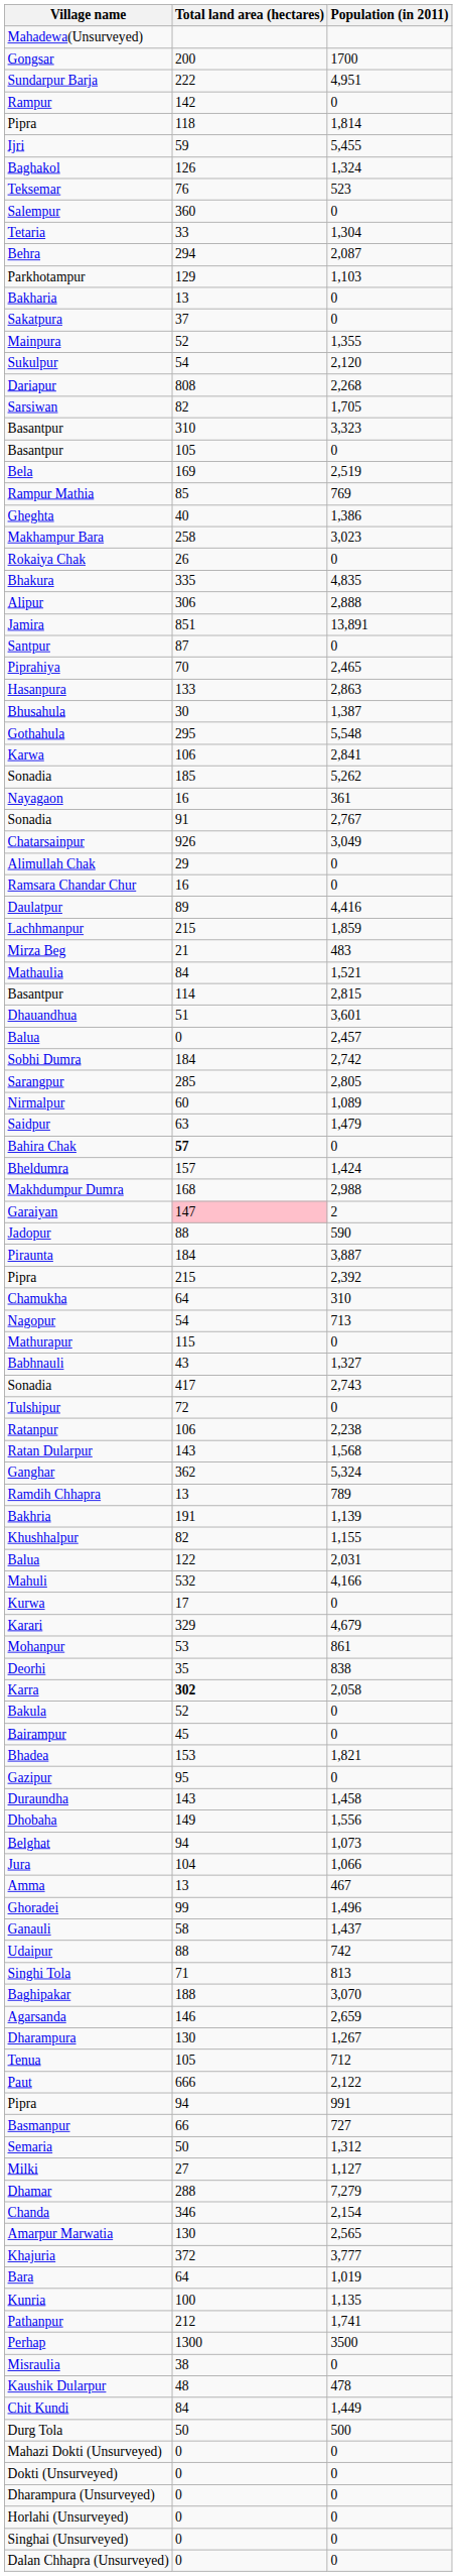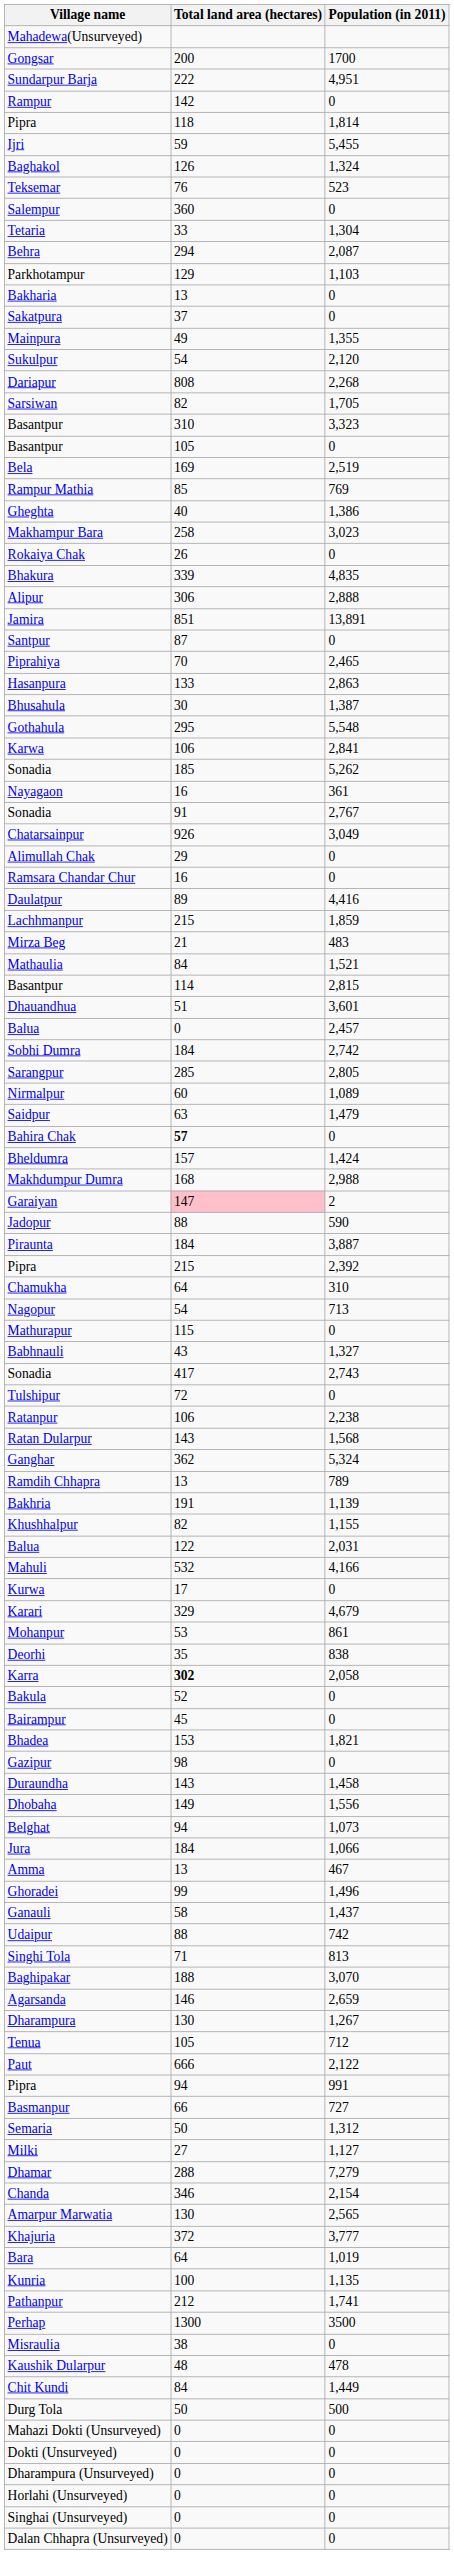 <table class="wikitable sortable">
 <tr>
 <th>Village name</th>
 <th>Total land area (hectares)</th>
 <th>Population (in 2011)</th>
 </tr>
 <tr>
 <td><a href='#'>Mahadewa</a>(Unsurveyed)</td>
 <td></td>
 <td></td>
 </tr>
 <tr>
 <td><a href='#'>Gongsar</a></td>
 <td>200</td>
 <td>1700</td>
 </tr>
 <tr>
 <td><a href='#'>Sundarpur Barja</a></td>
 <td>222</td>
 <td>4,951</td>
 </tr>
 <tr>
 <td><a href='#'>Rampur</a></td>
 <td>142</td>
 <td>0</td>
 </tr>
 <tr>
 <td>Pipra</td>
 <td>118</td>
 <td>1,814</td>
 </tr>
 <tr>
 <td><a href='#'>Ijri</a></td>
 <td>59</td>
 <td>5,455</td>
 </tr>
 <tr>
 <td><a href='#'>Baghakol</a></td>
 <td>126</td>
 <td>1,324</td>
 </tr>
 <tr>
 <td><a href='#'>Teksemar</a></td>
 <td>76</td>
 <td>523</td>
 </tr>
 <tr>
 <td><a href='#'>Salempur</a></td>
 <td>360</td>
 <td>0</td>
 </tr>
 <tr>
 <td><a href='#'>Tetaria</a></td>
 <td>33</td>
 <td>1,304</td>
 </tr>
 <tr>
 <td><a href='#'>Behra</a></td>
 <td>294</td>
 <td>2,087</td>
 </tr>
 <tr>
 <td>Parkhotampur</td>
 <td>129</td>
 <td>1,103</td>
 </tr>
 <tr>
 <td><a href='#'>Bakharia</a></td>
 <td>13</td>
 <td>0</td>
 </tr>
 <tr>
 <td><a href='#'>Sakatpura</a></td>
 <td>37</td>
 <td>0</td>
 </tr>
 <tr>
 <td><a href='#'>Mainpura</a></td>
-<td>52</td>
+<td>49</td>
 <td>1,355</td>
 </tr>
 <tr>
 <td><a href='#'>Sukulpur</a></td>
 <td>54</td>
 <td>2,120</td>
 </tr>
 <tr>
 <td><a href='#'>Dariapur</a></td>
 <td>808</td>
 <td>2,268</td>
 </tr>
 <tr>
 <td><a href='#'>Sarsiwan</a></td>
 <td>82</td>
 <td>1,705</td>
 </tr>
 <tr>
 <td>Basantpur</td>
 <td>310</td>
 <td>3,323</td>
 </tr>
 <tr>
 <td>Basantpur</td>
 <td>105</td>
 <td>0</td>
 </tr>
 <tr>
 <td><a href='#'>Bela</a></td>
 <td>169</td>
 <td>2,519</td>
 </tr>
 <tr>
 <td><a href='#'>Rampur Mathia</a></td>
 <td>85</td>
 <td>769</td>
 </tr>
 <tr>
 <td><a href='#'>Gheghta</a></td>
 <td>40</td>
 <td>1,386</td>
 </tr>
 <tr>
 <td><a href='#'>Makhampur Bara</a></td>
 <td>258</td>
 <td>3,023</td>
 </tr>
 <tr>
 <td><a href='#'>Rokaiya Chak</a></td>
 <td>26</td>
 <td>0</td>
 </tr>
 <tr>
 <td><a href='#'>Bhakura</a></td>
-<td>335</td>
+<td>339</td>
 <td>4,835</td>
 </tr>
 <tr>
 <td><a href='#'>Alipur</a></td>
 <td>306</td>
 <td>2,888</td>
 </tr>
 <tr>
 <td><a href='#'>Jamira</a></td>
 <td>851</td>
 <td>13,891</td>
 </tr>
 <tr>
 <td><a href='#'>Santpur</a></td>
 <td>87</td>
 <td>0</td>
 </tr>
 <tr>
 <td><a href='#'>Piprahiya</a></td>
 <td>70</td>
 <td>2,465</td>
 </tr>
 <tr>
 <td><a href='#'>Hasanpura</a></td>
 <td>133</td>
 <td>2,863</td>
 </tr>
 <tr>
 <td><a href='#'>Bhusahula</a></td>
 <td>30</td>
 <td>1,387</td>
 </tr>
 <tr>
 <td><a href='#'>Gothahula</a></td>
 <td>295</td>
 <td>5,548</td>
 </tr>
 <tr>
 <td><a href='#'>Karwa</a></td>
 <td>106</td>
 <td>2,841</td>
 </tr>
 <tr>
 <td>Sonadia</td>
 <td>185</td>
 <td>5,262</td>
 </tr>
 <tr>
 <td><a href='#'>Nayagaon</a></td>
 <td>16</td>
 <td>361</td>
 </tr>
 <tr>
 <td>Sonadia</td>
 <td>91</td>
 <td>2,767</td>
 </tr>
 <tr>
 <td><a href='#'>Chatarsainpur </a></td>
 <td>926</td>
 <td>3,049</td>
 </tr>
 <tr>
 <td><a href='#'>Alimullah Chak</a></td>
 <td>29</td>
 <td>0</td>
 </tr>
 <tr>
 <td><a href='#'>Ramsara Chandar Chur</a></td>
 <td>16</td>
 <td>0</td>
 </tr>
 <tr>
 <td><a href='#'>Daulatpur</a></td>
 <td>89</td>
 <td>4,416</td>
 </tr>
 <tr>
 <td><a href='#'>Lachhmanpur</a></td>
 <td>215</td>
 <td>1,859</td>
 </tr>
 <tr>
 <td><a href='#'>Mirza Beg</a></td>
 <td>21</td>
 <td>483</td>
 </tr>
 <tr>
 <td><a href='#'>Mathaulia</a></td>
 <td>84</td>
 <td>1,521</td>
 </tr>
 <tr>
 <td>Basantpur</td>
 <td>114</td>
 <td>2,815</td>
 </tr>
 <tr>
 <td><a href='#'>Dhauandhua</a></td>
 <td>51</td>
 <td>3,601</td>
 </tr>
 <tr>
 <td><a href='#'>Balua</a></td>
 <td>0</td>
 <td>2,457</td>
 </tr>
 <tr>
 <td><a href='#'>Sobhi Dumra</a></td>
 <td>184</td>
 <td>2,742</td>
 </tr>
 <tr>
 <td><a href='#'>Sarangpur</a></td>
 <td>285</td>
 <td>2,805</td>
 </tr>
 <tr>
 <td><a href='#'>Nirmalpur</a></td>
 <td>60</td>
 <td>1,089</td>
 </tr>
 <tr>
 <td><a href='#'>Saidpur</a></td>
 <td>63</td>
 <td>1,479</td>
 </tr>
 <tr>
 <td><a href='#'>Bahira Chak</a></td>
 <td><strong>57</strong></td>
 <td>0</td>
 </tr>
 <tr>
 <td><a href='#'>Bheldumra</a></td>
 <td>157</td>
 <td>1,424</td>
 </tr>
 <tr>
 <td><a href='#'>Makhdumpur Dumra</a></td>
 <td>168</td>
 <td>2,988</td>
 </tr>
 <tr>
 <td><a href='#'>Garaiyan</a></td>
 <td style="background: pink;">147</td>
 <td>2</td>
 </tr>
 <tr>
 <td><a href='#'>Jadopur</a></td>
 <td>88</td>
 <td>590</td>
 </tr>
 <tr>
 <td><a href='#'>Piraunta</a></td>
 <td>184</td>
 <td>3,887</td>
 </tr>
 <tr>
 <td>Pipra</td>
 <td>215</td>
 <td>2,392</td>
 </tr>
 <tr>
 <td><a href='#'>Chamukha</a></td>
 <td>64</td>
 <td>310</td>
 </tr>
 <tr>
 <td><a href='#'>Nagopur</a></td>
 <td>54</td>
 <td>713</td>
 </tr>
 <tr>
 <td><a href='#'>Mathurapur</a></td>
 <td>115</td>
 <td>0</td>
 </tr>
 <tr>
 <td><a href='#'>Babhnauli</a></td>
 <td>43</td>
 <td>1,327</td>
 </tr>
 <tr>
 <td>Sonadia</td>
 <td>417</td>
 <td>2,743</td>
 </tr>
 <tr>
 <td><a href='#'>Tulshipur</a></td>
 <td>72</td>
 <td>0</td>
 </tr>
 <tr>
 <td><a href='#'>Ratanpur</a></td>
 <td>106</td>
 <td>2,238</td>
 </tr>
 <tr>
 <td><a href='#'>Ratan Dularpur</a></td>
 <td>143</td>
 <td>1,568</td>
 </tr>
 <tr>
 <td><a href='#'>Ganghar</a></td>
 <td>362</td>
 <td>5,324</td>
 </tr>
 <tr>
 <td><a href='#'>Ramdih Chhapra</a></td>
 <td>13</td>
 <td>789</td>
 </tr>
 <tr>
 <td><a href='#'>Bakhria</a></td>
 <td>191</td>
 <td>1,139</td>
 </tr>
 <tr>
 <td><a href='#'>Khushhalpur</a></td>
 <td>82</td>
 <td>1,155</td>
 </tr>
 <tr>
 <td><a href='#'>Balua</a></td>
 <td>122</td>
 <td>2,031</td>
 </tr>
 <tr>
 <td><a href='#'>Mahuli</a></td>
 <td>532</td>
 <td>4,166</td>
 </tr>
 <tr>
 <td><a href='#'>Kurwa</a></td>
 <td>17</td>
 <td>0</td>
 </tr>
 <tr>
 <td><a href='#'>Karari</a></td>
 <td>329</td>
 <td>4,679</td>
 </tr>
 <tr>
 <td><a href='#'>Mohanpur</a></td>
 <td>53</td>
 <td>861</td>
 </tr>
 <tr>
 <td><a href='#'>Deorhi</a></td>
 <td>35</td>
 <td>838</td>
 </tr>
 <tr>
 <td><a href='#'>Karra</a></td>
 <td><strong>302</strong></td>
 <td>2,058</td>
 </tr>
 <tr>
 <td><a href='#'>Bakula</a></td>
 <td>52</td>
 <td>0</td>
 </tr>
 <tr>
 <td><a href='#'>Bairampur</a></td>
 <td>45</td>
 <td>0</td>
 </tr>
 <tr>
 <td><a href='#'>Bhadea</a></td>
 <td>153</td>
 <td>1,821</td>
 </tr>
 <tr>
 <td><a href='#'>Gazipur</a></td>
-<td>95</td>
+<td>98</td>
 <td>0</td>
 </tr>
 <tr>
 <td><a href='#'>Duraundha</a></td>
 <td>143</td>
 <td>1,458</td>
 </tr>
 <tr>
 <td><a href='#'>Dhobaha</a></td>
 <td>149</td>
 <td>1,556</td>
 </tr>
 <tr>
 <td><a href='#'>Belghat</a></td>
 <td>94</td>
 <td>1,073</td>
 </tr>
 <tr>
 <td><a href='#'>Jura</a></td>
-<td>104</td>
+<td>184</td>
 <td>1,066</td>
 </tr>
 <tr>
 <td><a href='#'>Amma</a></td>
 <td>13</td>
 <td>467</td>
 </tr>
 <tr>
 <td><a href='#'>Ghoradei</a></td>
 <td>99</td>
 <td>1,496</td>
 </tr>
 <tr>
 <td><a href='#'>Ganauli</a></td>
 <td>58</td>
 <td>1,437</td>
 </tr>
 <tr>
 <td><a href='#'>Udaipur</a></td>
 <td>88</td>
 <td>742</td>
 </tr>
 <tr>
 <td><a href='#'>Singhi Tola</a></td>
 <td>71</td>
 <td>813</td>
 </tr>
 <tr>
 <td><a href='#'>Baghipakar</a></td>
 <td>188</td>
 <td>3,070</td>
 </tr>
 <tr>
 <td><a href='#'>Agarsanda</a></td>
 <td>146</td>
 <td>2,659</td>
 </tr>
 <tr>
 <td><a href='#'>Dharampura</a></td>
 <td>130</td>
 <td>1,267</td>
 </tr>
 <tr>
 <td><a href='#'>Tenua</a></td>
 <td>105</td>
 <td>712</td>
 </tr>
 <tr>
 <td><a href='#'>Paut</a></td>
 <td>666</td>
 <td>2,122</td>
 </tr>
 <tr>
 <td>Pipra</td>
 <td>94</td>
 <td>991</td>
 </tr>
 <tr>
 <td><a href='#'>Basmanpur</a></td>
 <td>66</td>
 <td>727</td>
 </tr>
 <tr>
 <td><a href='#'>Semaria</a></td>
 <td>50</td>
 <td>1,312</td>
 </tr>
 <tr>
 <td><a href='#'>Milki</a></td>
 <td>27</td>
 <td>1,127</td>
 </tr>
 <tr>
 <td><a href='#'>Dhamar</a></td>
 <td>288</td>
 <td>7,279</td>
 </tr>
 <tr>
 <td><a href='#'>Chanda</a></td>
 <td>346</td>
 <td>2,154</td>
 </tr>
 <tr>
 <td><a href='#'>Amarpur Marwatia</a></td>
 <td>130</td>
 <td>2,565</td>
 </tr>
 <tr>
 <td><a href='#'>Khajuria</a></td>
 <td>372</td>
 <td>3,777</td>
 </tr>
 <tr>
 <td><a href='#'>Bara</a></td>
 <td>64</td>
 <td>1,019</td>
 </tr>
 <tr>
 <td><a href='#'>Kunria</a></td>
 <td>100</td>
 <td>1,135</td>
 </tr>
 <tr>
 <td><a href='#'>Pathanpur</a></td>
 <td>212</td>
 <td>1,741</td>
 </tr>
 <tr>
 <td><a href='#'>Perhap</a></td>
 <td>1300</td>
 <td>3500</td>
 </tr>
 <tr>
 <td><a href='#'>Misraulia</a></td>
 <td>38</td>
 <td>0</td>
 </tr>
 <tr>
 <td><a href='#'>Kaushik Dularpur</a></td>
 <td>48</td>
 <td>478</td>
 </tr>
 <tr>
 <td><a href='#'>Chit Kundi</a></td>
 <td>84</td>
 <td>1,449</td>
 </tr>
 <tr>
 <td>Durg Tola</td>
 <td>50</td>
 <td>500</td>
 </tr>
 <tr>
 <td>Mahazi Dokti (Unsurveyed)</td>
 <td>0</td>
 <td>0</td>
 </tr>
 <tr>
 <td>Dokti (Unsurveyed)</td>
 <td>0</td>
 <td>0</td>
 </tr>
 <tr>
 <td>Dharampura (Unsurveyed)</td>
 <td>0</td>
 <td>0</td>
 </tr>
 <tr>
 <td>Horlahi (Unsurveyed)</td>
 <td>0</td>
 <td>0</td>
 </tr>
 <tr>
 <td>Singhai (Unsurveyed)</td>
 <td>0</td>
 <td>0</td>
 </tr>
 <tr>
 <td>Dalan Chhapra (Unsurveyed)</td>
 <td>0</td>
 <td>0</td>
 </tr>
 </table>
